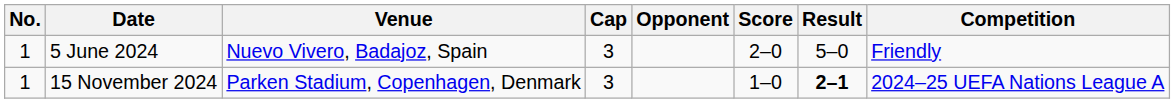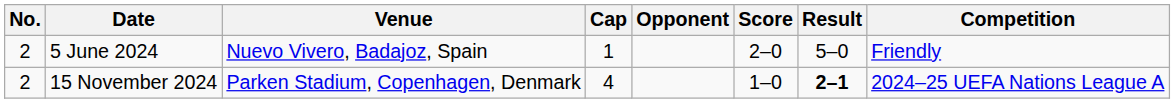 <table class="wikitable">
 <tr>
 <th>No.</th>
 <th>Date</th>
 <th>Venue</th>
 <th>Cap</th>
 <th>Opponent</th>
 <th>Score</th>
 <th>Result</th>
 <th>Competition</th>
 </tr>
 <tr>
-<td align=center>1</td>
+<td align=center>2</td>
 <td>5 June 2024</td>
 <td><a href='#'>Nuevo Vivero</a>, <a href='#'>Badajoz</a>, Spain</td>
-<td align=center>3</td>
+<td align=center>1</td>
 <td></td>
 <td align=center>2–0</td>
 <td align=center>5–0</td>
 <td><a href='#'>Friendly</a></td>
 </tr>
 <tr>
-<td align=center>1</td>
+<td align=center>2</td>
 <td>15 November 2024</td>
 <td><a href='#'>Parken Stadium</a>, <a href='#'>Copenhagen</a>, Denmark</td>
-<td align=center>3</td>
+<td align=center>4</td>
 <td></td>
 <td align=center>1–0</td>
 <td align=center><strong>2–1</strong></td>
 <td><a href='#'>2024–25 UEFA Nations League A</a></td>
 </tr>
 </table>
